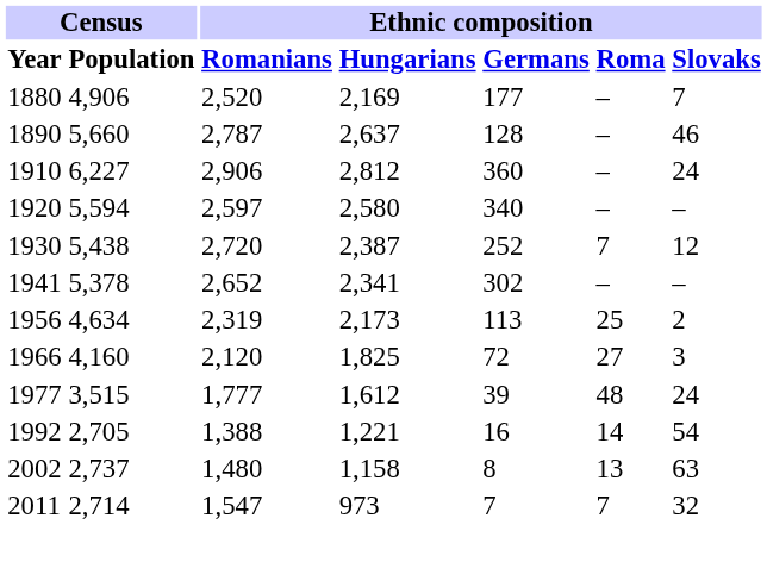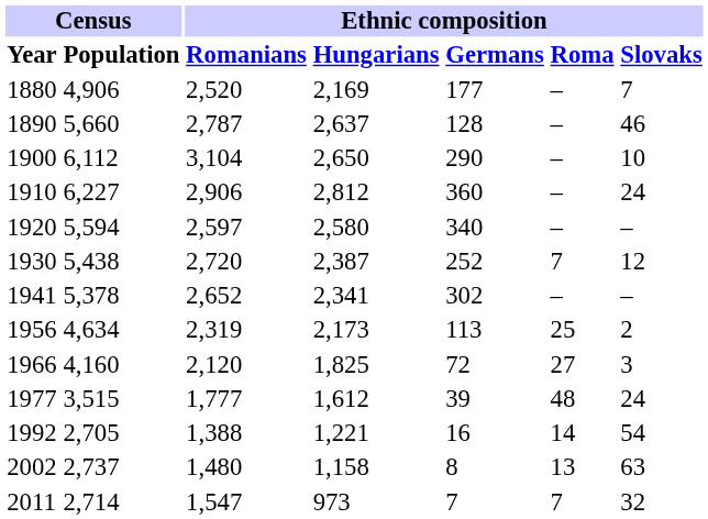 <table class="toccolours">
 <tr>
 <th align="center" colspan="2" style="background:#ccccff;">Census</th>
 <th align="center" colspan="5" style="background:#ccccff;">Ethnic composition</th>
 </tr>
 <tr>
 <th>Year</th>
 <th>Population</th>
 <th><a href='#'>Romanians</a></th>
 <th><a href='#'>Hungarians</a></th>
 <th><a href='#'>Germans</a></th>
 <th><a href='#'>Roma</a></th>
 <th><a href='#'>Slovaks</a></th>
 </tr>
 <tr>
 <td>1880</td>
 <td>4,906</td>
 <td>2,520</td>
 <td>2,169</td>
 <td>177</td>
 <td>–</td>
 <td>7</td>
 </tr>
 <tr>
 <td>1890</td>
 <td>5,660</td>
 <td>2,787</td>
 <td>2,637</td>
 <td>128</td>
 <td>–</td>
 <td>46</td>
+</tr>
+<tr>
+<td>1900</td>
+<td>6,112</td>
+<td>3,104</td>
+<td>2,650</td>
+<td>290</td>
+<td>–</td>
+<td>10</td>
 </tr>
 <tr>
 <td>1910</td>
 <td>6,227</td>
 <td>2,906</td>
 <td>2,812</td>
 <td>360</td>
 <td>–</td>
 <td>24</td>
 </tr>
 <tr>
 <td>1920</td>
 <td>5,594</td>
 <td>2,597</td>
 <td>2,580</td>
 <td>340</td>
 <td>–</td>
 <td>–</td>
 </tr>
 <tr>
 <td>1930</td>
 <td>5,438</td>
 <td>2,720</td>
 <td>2,387</td>
 <td>252</td>
 <td>7</td>
 <td>12</td>
 </tr>
 <tr>
 <td>1941</td>
 <td>5,378</td>
 <td>2,652</td>
 <td>2,341</td>
 <td>302</td>
 <td>–</td>
 <td>–</td>
 </tr>
 <tr>
 <td>1956</td>
 <td>4,634</td>
 <td>2,319</td>
 <td>2,173</td>
 <td>113</td>
 <td>25</td>
 <td>2</td>
 </tr>
 <tr>
 <td>1966</td>
 <td>4,160</td>
 <td>2,120</td>
 <td>1,825</td>
 <td>72</td>
 <td>27</td>
 <td>3</td>
 </tr>
 <tr>
 <td>1977</td>
 <td>3,515</td>
 <td>1,777</td>
 <td>1,612</td>
 <td>39</td>
 <td>48</td>
 <td>24</td>
 </tr>
 <tr>
 <td>1992</td>
 <td>2,705</td>
 <td>1,388</td>
 <td>1,221</td>
 <td>16</td>
 <td>14</td>
 <td>54</td>
 </tr>
 <tr>
 <td>2002</td>
 <td>2,737</td>
 <td>1,480</td>
 <td>1,158</td>
 <td>8</td>
 <td>13</td>
 <td>63</td>
 </tr>
 <tr>
 <td>2011</td>
 <td>2,714</td>
 <td>1,547</td>
 <td>973</td>
 <td>7</td>
 <td>7</td>
 <td>32</td>
 </tr>
 </table>
